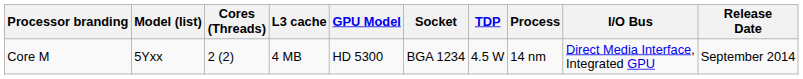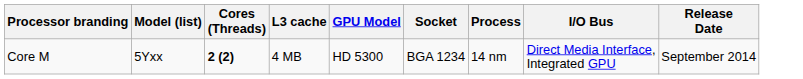 <table class="wikitable">
 <tr>
 <th>Processor branding</th>
 <th>Model (list)</th>
 <th>Cores <br> (Threads)</th>
 <th>L3 cache</th>
 <th><a href='#'>GPU Model</a></th>
 <th>Socket</th>
-<th><a href='#'>TDP</a></th>
 <th>Process</th>
 <th>I/O Bus</th>
 <th>Release<br>Date</th>
 </tr>
 <tr>
 <td>Core M</td>
 <td>5Yxx</td>
-<td>2 (2)</td>
+<td><strong>2 (2)</strong></td>
 <td>4 MB</td>
 <td>HD 5300</td>
 <td>BGA 1234</td>
-<td>4.5 W</td>
 <td>14 nm</td>
 <td><a href='#'>Direct Media Interface</a>,<br>Integrated <a href='#'>GPU</a></td>
 <td>September 2014</td>
 </tr>
 </table>
